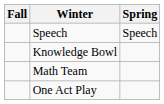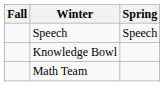 <table class="wikitable">
 <tr>
 <th>Fall</th>
 <th>Winter</th>
 <th>Spring</th>
 </tr>
 <tr>
 <td></td>
 <td>Speech</td>
 <td>Speech</td>
 </tr>
 <tr>
 <td></td>
 <td>Knowledge Bowl</td>
 <td></td>
 </tr>
 <tr>
 <td></td>
 <td>Math Team</td>
 <td></td>
 </tr>
-<tr>
-<td></td>
-<td>One Act Play</td>
-<td></td>
-</tr>
 </table>
